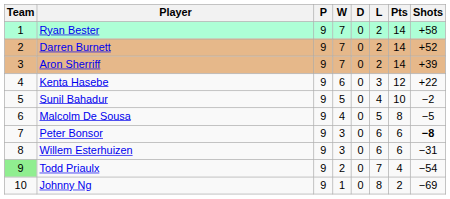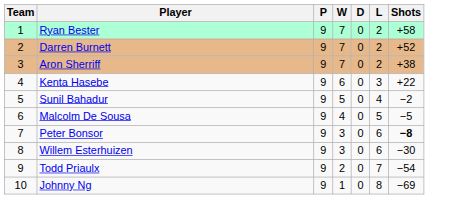 <table class="wikitable" style="font-size: 100%">
 <tr>
 <th width=20>Team</th>
 <th width=400>Player</th>
 <th width=20>P</th>
 <th width=20>W</th>
 <th width=20>D</th>
 <th width=20>L</th>
-<th width=20>Pts</th>
 <th width=20>Shots</th>
 </tr>
 <tr align=center style="background: #ADFFD6;">
 <td>1</td>
 <td align="left"> <a href='#'>Ryan Bester</a></td>
 <td>9</td>
 <td>7</td>
 <td>0</td>
 <td>2</td>
-<td>14</td>
 <td>+58</td>
 </tr>
 <tr align=center style="background: #E6B88A;">
 <td>2</td>
 <td align="left"> <a href='#'>Darren Burnett</a></td>
 <td>9</td>
 <td>7</td>
 <td>0</td>
 <td>2</td>
-<td>14</td>
 <td>+52</td>
 </tr>
 <tr align=center style="background: #E6B88A;">
 <td>3</td>
 <td align="left"> <a href='#'>Aron Sherriff</a></td>
 <td>9</td>
 <td>7</td>
 <td>0</td>
 <td>2</td>
-<td>14</td>
-<td>+39</td>
+<td>+38</td>
 </tr>
 <tr align=center>
 <td>4</td>
 <td align="left"> <a href='#'>Kenta Hasebe</a></td>
 <td>9</td>
 <td>6</td>
 <td>0</td>
 <td>3</td>
-<td>12</td>
 <td>+22</td>
 </tr>
 <tr align=center>
 <td>5</td>
 <td align="left"> <a href='#'>Sunil Bahadur</a></td>
 <td>9</td>
 <td>5</td>
 <td>0</td>
 <td>4</td>
-<td>10</td>
 <td>−2</td>
 </tr>
 <tr align=center>
 <td>6</td>
 <td align="left"> <a href='#'>Malcolm De Sousa</a></td>
 <td>9</td>
 <td>4</td>
 <td>0</td>
 <td>5</td>
-<td>8</td>
 <td>−5</td>
 </tr>
 <tr align=center>
 <td>7</td>
 <td align="left"> <a href='#'>Peter Bonsor</a></td>
 <td>9</td>
 <td>3</td>
 <td>0</td>
-<td>6</td>
 <td>6</td>
 <td><strong>−8</strong></td>
 </tr>
 <tr align=center>
 <td>8</td>
 <td align="left"> <a href='#'>Willem Esterhuizen</a></td>
 <td>9</td>
 <td>3</td>
 <td>0</td>
 <td>6</td>
-<td>6</td>
-<td>−31</td>
+<td>−30</td>
 </tr>
 <tr align=center>
-<td style="background: lightgreen;">9</td>
+<td>9</td>
 <td align="left"> <a href='#'>Todd Priaulx</a></td>
 <td>9</td>
 <td>2</td>
 <td>0</td>
 <td>7</td>
-<td>4</td>
 <td>−54</td>
 </tr>
 <tr align=center>
 <td>10</td>
 <td align="left"> <a href='#'>Johnny Ng</a></td>
 <td>9</td>
 <td>1</td>
 <td>0</td>
 <td>8</td>
-<td>2</td>
 <td>−69</td>
 </tr>
 </table>
